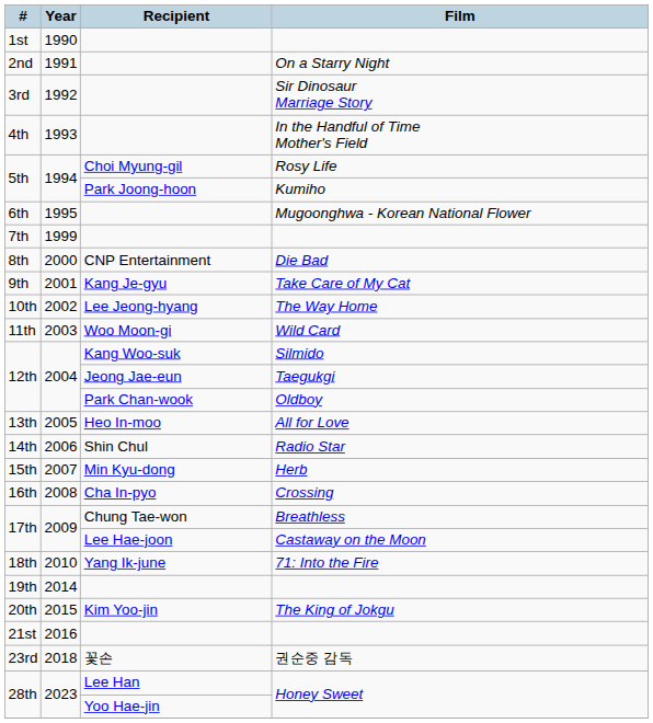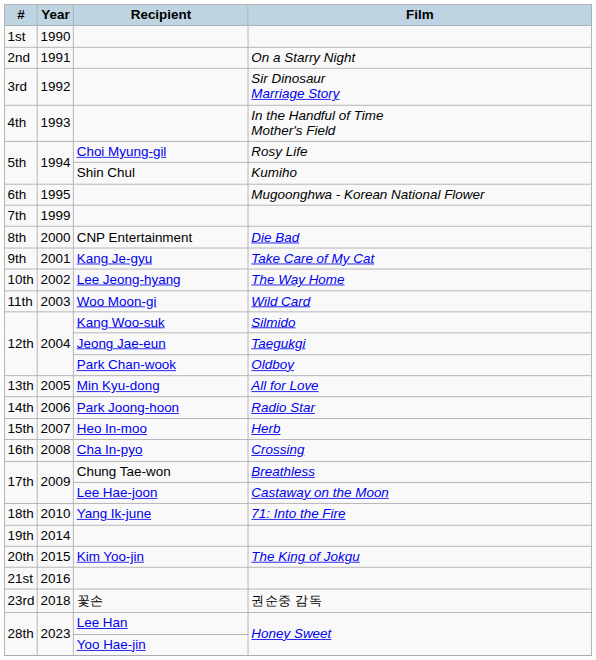 <table class="wikitable" style="width:700px">
 <tr>
 <th style="background:#BED5E1; width:10px">#</th>
 <th style="background:#BED5E1; width:10px">Year</th>
 <th style="background:#BED5E1;">Recipient</th>
 <th style="background:#BED5E1;">Film</th>
 </tr>
 <tr>
 <td>1st</td>
 <td>1990</td>
 <td></td>
 <td></td>
 </tr>
 <tr>
 <td>2nd</td>
 <td>1991</td>
 <td></td>
 <td><em>On a Starry Night</em></td>
 </tr>
 <tr>
 <td>3rd</td>
 <td>1992</td>
 <td></td>
 <td><em>Sir Dinosaur</em> <br> <em><a href='#'>Marriage Story</a></em></td>
 </tr>
 <tr>
 <td>4th</td>
 <td>1993</td>
 <td></td>
 <td><em>In the Handful of Time</em> <br> <em>Mother's Field</em></td>
 </tr>
 <tr>
 <td rowspan=2>5th</td>
 <td rowspan=2>1994</td>
 <td><a href='#'>Choi Myung-gil</a></td>
 <td><em>Rosy Life</em></td>
 </tr>
 <tr>
-<td><a href='#'>Park Joong-hoon</a></td>
+<td>Shin Chul</td>
 <td><em>Kumiho</em></td>
 </tr>
 <tr>
 <td>6th</td>
 <td>1995</td>
 <td></td>
 <td><em>Mugoonghwa - Korean National Flower</em></td>
 </tr>
 <tr>
 <td>7th</td>
 <td>1999</td>
 <td></td>
 <td></td>
 </tr>
 <tr>
 <td>8th</td>
 <td>2000</td>
 <td>CNP Entertainment</td>
 <td><em><a href='#'>Die Bad</a></em></td>
 </tr>
 <tr>
 <td>9th</td>
 <td>2001</td>
 <td><a href='#'>Kang Je-gyu</a></td>
 <td><em><a href='#'>Take Care of My Cat</a></em></td>
 </tr>
 <tr>
 <td>10th</td>
 <td>2002</td>
 <td><a href='#'>Lee Jeong-hyang</a></td>
 <td><em><a href='#'>The Way Home</a></em></td>
 </tr>
 <tr>
 <td>11th</td>
 <td>2003</td>
 <td><a href='#'>Woo Moon-gi</a></td>
 <td><em><a href='#'>Wild Card</a></em></td>
 </tr>
 <tr>
 <td rowspan=3>12th</td>
 <td rowspan=3>2004</td>
 <td><a href='#'>Kang Woo-suk</a></td>
 <td><em><a href='#'>Silmido</a></em></td>
 </tr>
 <tr>
 <td><a href='#'>Jeong Jae-eun</a></td>
 <td><em><a href='#'>Taegukgi</a></em></td>
 </tr>
 <tr>
 <td><a href='#'>Park Chan-wook</a></td>
 <td><em><a href='#'>Oldboy</a></em></td>
 </tr>
 <tr>
 <td>13th</td>
 <td>2005</td>
-<td><a href='#'>Heo In-moo</a></td>
+<td><a href='#'>Min Kyu-dong</a></td>
 <td><em><a href='#'>All for Love</a></em></td>
 </tr>
 <tr>
 <td>14th</td>
 <td>2006</td>
-<td>Shin Chul</td>
+<td><a href='#'>Park Joong-hoon</a></td>
 <td><em><a href='#'>Radio Star</a></em></td>
 </tr>
 <tr>
 <td>15th</td>
 <td>2007</td>
-<td><a href='#'>Min Kyu-dong</a></td>
+<td><a href='#'>Heo In-moo</a></td>
 <td><em><a href='#'>Herb</a></em></td>
 </tr>
 <tr>
 <td>16th</td>
 <td>2008</td>
 <td><a href='#'>Cha In-pyo</a></td>
 <td><em><a href='#'>Crossing</a></em></td>
 </tr>
 <tr>
 <td rowspan=2>17th</td>
 <td rowspan=2>2009</td>
 <td>Chung Tae-won</td>
 <td><em><a href='#'>Breathless</a></em></td>
 </tr>
 <tr>
 <td><a href='#'>Lee Hae-joon</a></td>
 <td><em><a href='#'>Castaway on the Moon</a></em></td>
 </tr>
 <tr>
 <td>18th</td>
 <td>2010</td>
 <td><a href='#'>Yang Ik-june</a></td>
 <td><em><a href='#'>71: Into the Fire</a></em></td>
 </tr>
 <tr>
 <td>19th</td>
 <td>2014</td>
 <td></td>
 <td></td>
 </tr>
 <tr>
 <td>20th</td>
 <td>2015</td>
 <td><a href='#'>Kim Yoo-jin</a></td>
 <td><em><a href='#'>The King of Jokgu</a></em></td>
 </tr>
 <tr>
 <td>21st</td>
 <td>2016</td>
 <td></td>
 <td></td>
 </tr>
 <tr>
 <td>23rd</td>
 <td>2018</td>
 <td>꽃손</td>
 <td>권순중 감독</td>
 </tr>
 <tr>
 <td rowspan=2>28th</td>
 <td rowspan=2>2023</td>
 <td><a href='#'>Lee Han</a></td>
 <td rowspan=2><em><a href='#'>Honey Sweet</a></em></td>
 </tr>
 <tr>
 <td><a href='#'>Yoo Hae-jin</a></td>
 </tr>
 <tr>
 </tr>
 </table>
